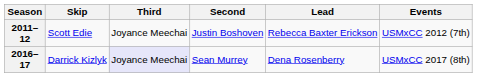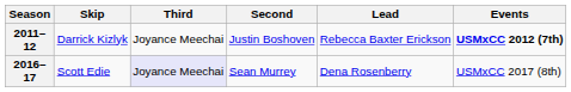 <table class="wikitable">
 <tr>
 <th scope="col" width=60>Season</th>
 <th scope="col">Skip</th>
 <th scope="col">Third</th>
 <th scope="col">Second</th>
 <th scope="col">Lead</th>
 <th scope="col">Events</th>
 </tr>
 <tr>
 <th scope="row">2011–12</th>
-<td><a href='#'>Scott Edie</a></td>
+<td><a href='#'>Darrick Kizlyk</a></td>
 <td>Joyance Meechai</td>
 <td><a href='#'>Justin Boshoven</a></td>
 <td><a href='#'>Rebecca Baxter Erickson</a></td>
-<td><a href='#'>USMxCC</a> 2012 (7th)</td>
+<td><strong><a href='#'>USMxCC</a> 2012 (7th)</strong></td>
 </tr>
 <tr>
 <th scope="row">2016–17</th>
-<td><a href='#'>Darrick Kizlyk</a></td>
+<td><a href='#'>Scott Edie</a></td>
 <td style="background: lavender;">Joyance Meechai</td>
 <td><a href='#'>Sean Murrey</a></td>
 <td><a href='#'>Dena Rosenberry</a></td>
 <td><a href='#'>USMxCC</a> 2017 (8th)</td>
 </tr>
 </table>
